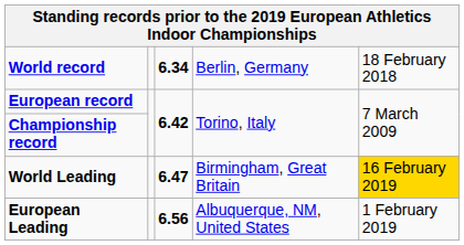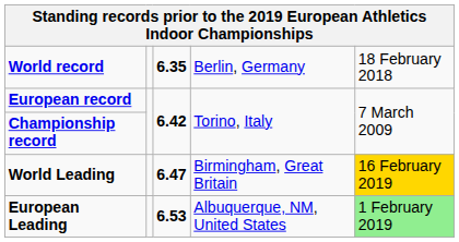 <table class="wikitable" width=75%>
 <tr>
 <th colspan="5">Standing records prior to the 2019 European Athletics Indoor Championships</th>
 </tr>
 <tr>
 <td><strong><a href='#'>World record</a></strong></td>
 <td></td>
-<td><strong>6.34</strong></td>
+<td><strong>6.35</strong></td>
 <td><a href='#'>Berlin</a>, <a href='#'>Germany</a></td>
 <td>18 February 2018</td>
 </tr>
 <tr>
 <td><strong><a href='#'>European record</a></strong></td>
 <td rowspan=2></td>
 <td rowspan=2><strong>6.42</strong></td>
 <td rowspan=2><a href='#'>Torino</a>, <a href='#'>Italy</a></td>
 <td rowspan=2>7 March 2009</td>
 </tr>
 <tr>
 <td><strong><a href='#'>Championship record</a></strong></td>
 </tr>
 <tr>
 <td><strong>World Leading</strong></td>
 <td></td>
 <td><strong>6.47</strong></td>
 <td><a href='#'>Birmingham</a>, <a href='#'>Great Britain</a></td>
 <td style="background: gold;">16 February 2019</td>
 </tr>
 <tr>
 <td><strong>European Leading</strong></td>
 <td></td>
-<td><strong>6.56</strong></td>
+<td><strong>6.53</strong></td>
 <td><a href='#'>Albuquerque, NM</a>, <a href='#'>United States</a></td>
-<td>1 February 2019</td>
+<td style="background: lightgreen;">1 February 2019</td>
 </tr>
 </table>
